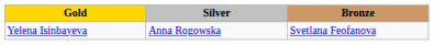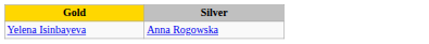 <table class="wikitable" style="text-align:left">
 <tr align="center">
 <td width=200 bgcolor=gold><strong>Gold</strong></td>
 <td width=200 bgcolor=silver><strong>Silver</strong></td>
-<td width=200 bgcolor=CC9966><strong>Bronze</strong></td>
 </tr>
 <tr>
 <td><a href='#'>Yelena Isinbayeva</a><br><em></em></td>
 <td><a href='#'>Anna Rogowska</a><br><em></em></td>
-<td><a href='#'>Svetlana Feofanova</a><br><em></em></td>
 </tr>
 </table>
